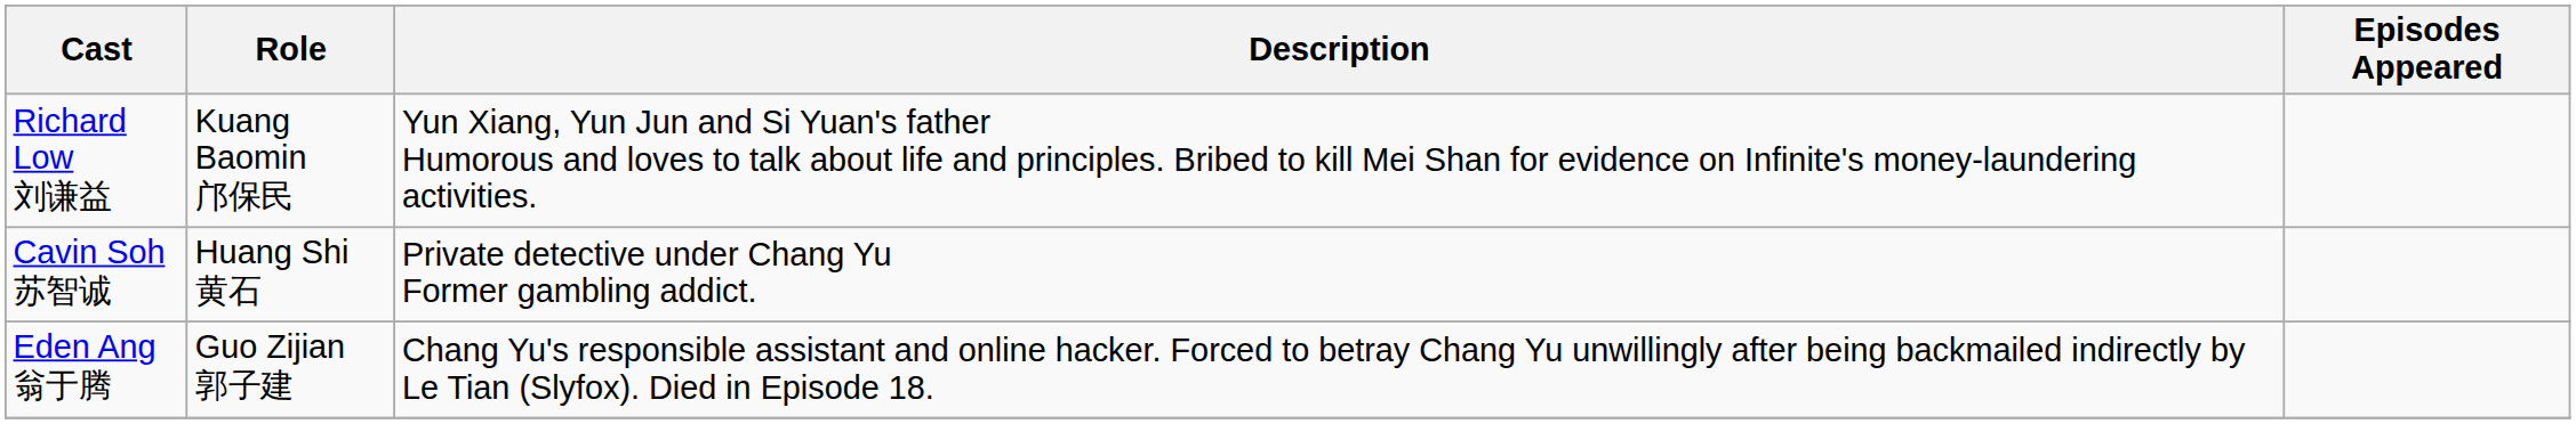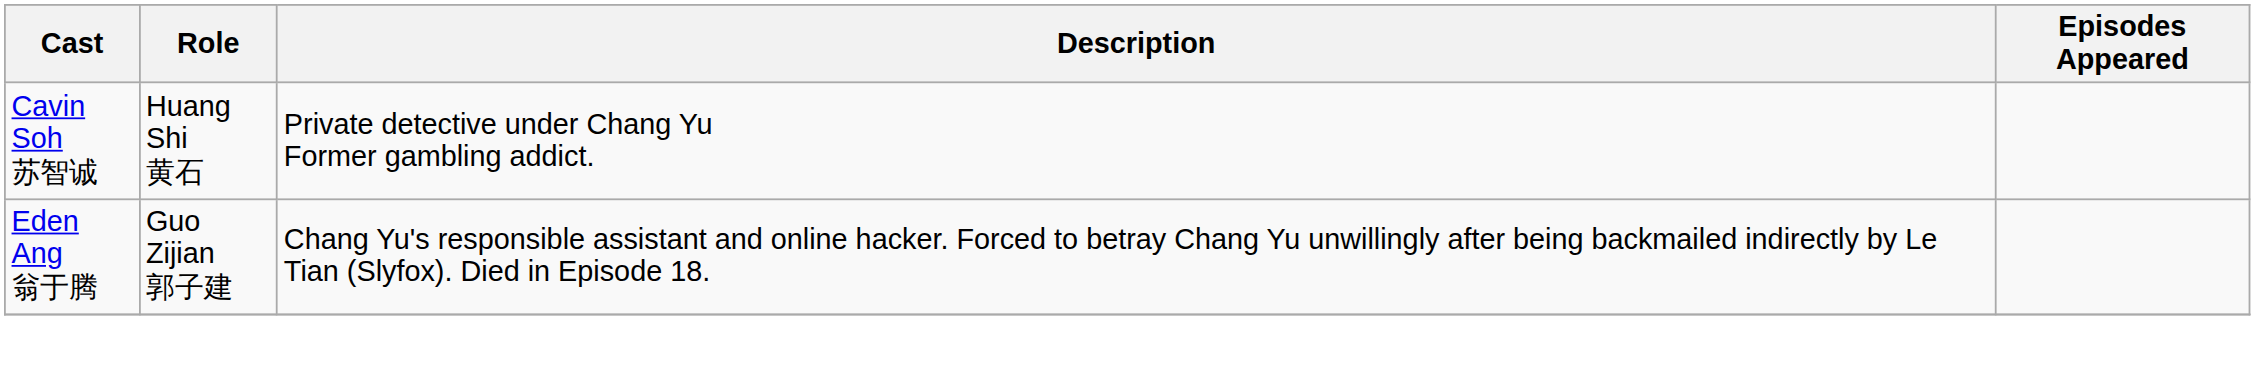 <table class="wikitable">
 <tr>
 <th>Cast</th>
 <th>Role</th>
 <th>Description</th>
 <th>Episodes Appeared</th>
-</tr>
-<tr>
-<td><a href='#'>Richard Low</a><br>刘谦益</td>
-<td>Kuang Baomin<br>邝保民</td>
-<td>Yun Xiang, Yun Jun and Si Yuan's father <br> Humorous and loves to talk about life and principles. Bribed to kill Mei Shan for evidence on Infinite's money-laundering activities.</td>
-<td></td>
 </tr>
 <tr>
 <td><a href='#'>Cavin Soh</a><br>苏智诚</td>
 <td>Huang Shi<br>黄石</td>
 <td>Private detective under Chang Yu <br> Former gambling addict.</td>
 <td></td>
 </tr>
 <tr>
 <td><a href='#'>Eden Ang</a><br>翁于腾</td>
 <td>Guo Zijian<br>郭子建</td>
 <td>Chang Yu's responsible assistant and online hacker. Forced to betray Chang Yu unwillingly after being backmailed indirectly by Le Tian (Slyfox). Died in Episode 18.</td>
 <td></td>
 </tr>
 <tr>
 </tr>
 </table>
